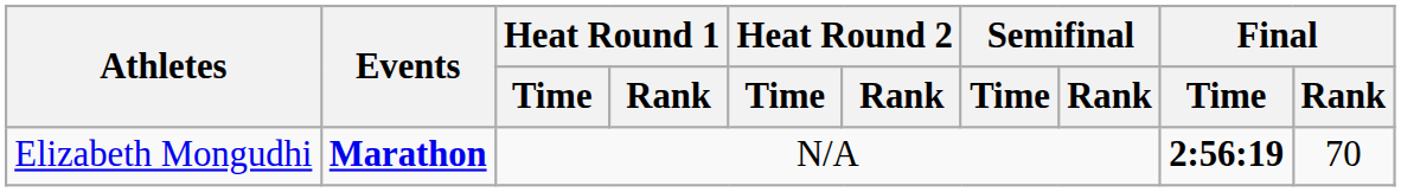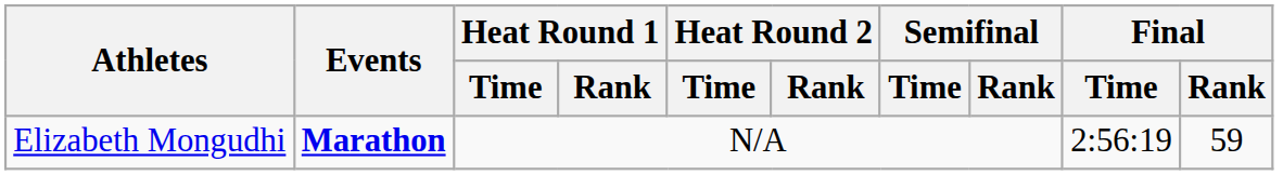 <table class=wikitable style=font-size:90%>
 <tr>
 <th rowspan=2>Athletes</th>
 <th rowspan=2>Events</th>
 <th colspan=2>Heat Round 1</th>
 <th colspan=2>Heat Round 2</th>
 <th colspan=2>Semifinal</th>
 <th colspan=2>Final</th>
 </tr>
 <tr>
 <th>Time</th>
 <th>Rank</th>
 <th>Time</th>
 <th>Rank</th>
 <th>Time</th>
 <th>Rank</th>
 <th>Time</th>
 <th>Rank</th>
 </tr>
 <tr>
 <td><a href='#'>Elizabeth Mongudhi</a></td>
 <td><strong><a href='#'>Marathon</a></strong></td>
 <td align=center colspan=6>N/A</td>
-<td align=center><strong>2:56:19</strong></td>
-<td align=center>70</td>
+<td align=center>2:56:19</td>
+<td align=center>59</td>
 </tr>
 </table>
